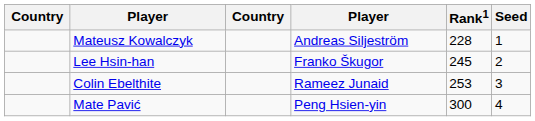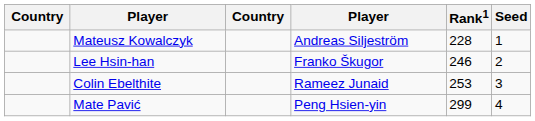 <table class="sortable wikitable">
 <tr>
 <th width="70">Country</th>
 <th width="175">Player</th>
 <th width="70">Country</th>
 <th width="175">Player</th>
 <th>Rank<sup>1</sup></th>
 <th>Seed</th>
 </tr>
 <tr>
 <td></td>
 <td><a href='#'>Mateusz Kowalczyk</a></td>
 <td></td>
 <td><a href='#'>Andreas Siljeström</a></td>
 <td>228</td>
 <td>1</td>
 </tr>
 <tr>
 <td></td>
 <td><a href='#'>Lee Hsin-han</a></td>
 <td></td>
 <td><a href='#'>Franko Škugor</a></td>
-<td>245</td>
+<td>246</td>
 <td>2</td>
 </tr>
 <tr>
 <td></td>
 <td><a href='#'>Colin Ebelthite</a></td>
 <td></td>
 <td><a href='#'>Rameez Junaid</a></td>
 <td>253</td>
 <td>3</td>
 </tr>
 <tr>
 <td></td>
 <td><a href='#'>Mate Pavić</a></td>
 <td></td>
 <td><a href='#'>Peng Hsien-yin</a></td>
-<td>300</td>
+<td>299</td>
 <td>4</td>
 </tr>
 </table>
